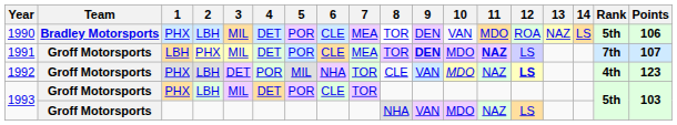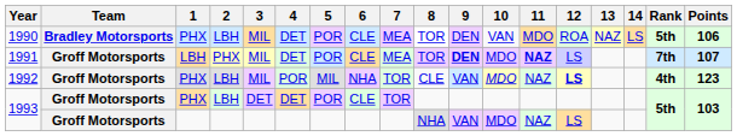 <table class="wikitable" style="text-align:center; font-size:90%">
 <tr>
 <th>Year</th>
 <th>Team</th>
 <th>1</th>
 <th>2</th>
 <th>3</th>
 <th>4</th>
 <th>5</th>
 <th>6</th>
 <th>7</th>
 <th>8</th>
 <th>9</th>
 <th>10</th>
 <th>11</th>
 <th>12</th>
 <th>13</th>
 <th>14</th>
 <th>Rank</th>
 <th>Points</th>
 </tr>
 <tr>
 <td><a href='#'>1990</a></td>
 <th><a href='#'>Bradley Motorsports</a></th>
 <td style="background:#CFEAFF;"><a href='#'>PHX</a><br></td>
 <td style="background:#CFEAFF;"><a href='#'>LBH</a><br></td>
 <td style="background:#FFDF9F;"><a href='#'>MIL</a><br></td>
 <td style="background:#CFEAFF;"><a href='#'>DET</a><br></td>
 <td style="background:#EFCFFF;"><a href='#'>POR</a><br></td>
 <td style="background:#CFEAFF;"><a href='#'>CLE</a><br></td>
 <td style="background:#EFCFFF;"><a href='#'>MEA</a><br></td>
 <td style="background:#FFFFFF;"><a href='#'>TOR</a><br></td>
 <td style="background:#EFCFFF;"><a href='#'>DEN</a><br></td>
 <td><a href='#'>VAN</a></td>
 <td style="background:#FFDF9F;"><a href='#'>MDO</a><br></td>
 <td style="background:#DFFFDF;"><a href='#'>ROA</a><br></td>
 <td style="background:#FFFFBF;"><a href='#'>NAZ</a><br></td>
 <td style="background:#FFDF9F;"><a href='#'>LS</a><br></td>
 <td style="background:#DFFFDF;"><strong>5th</strong></td>
 <td style="background:#DFFFDF;"><strong>106</strong></td>
 </tr>
 <tr>
 <td><a href='#'>1991</a></td>
 <th>Groff Motorsports</th>
 <td style="background:#FFDF9F;"><a href='#'>LBH</a><br></td>
 <td style="background:#FFFFBF;"><a href='#'>PHX</a><br></td>
 <td style="background:#FFFFBF;"><a href='#'>MIL</a><br></td>
 <td style="background:#DFFFDF;"><a href='#'>DET</a><br></td>
 <td style="background:#CFEAFF;"><a href='#'>POR</a><br></td>
 <td style="background:#FFDF9F;"><a href='#'>CLE</a><br></td>
 <td style="background:#DFFFDF;"><a href='#'>MEA</a><br></td>
 <td style="background:#EFCFFF;"><a href='#'>TOR</a><br></td>
 <td style="background:#EFCFFF;"><strong><a href='#'>DEN</a></strong><br></td>
 <td style="background:#EFCFFF;"><a href='#'>MDO</a><br></td>
 <td style="background:#EFCFFF;"><strong><a href='#'>NAZ</a></strong><br></td>
 <td style="background:#CFCFFF;"><a href='#'>LS</a><br></td>
 <td></td>
 <td></td>
 <td style="background:#CFEAFF;"><strong>7th</strong></td>
 <td style="background:#CFEAFF;"><strong>107</strong></td>
 </tr>
 <tr>
 <td><a href='#'>1992</a></td>
 <th>Groff Motorsports</th>
 <td style="background:#DFDFDF;"><a href='#'>PHX</a><br></td>
 <td style="background:#DFDFDF;"><a href='#'>LBH</a><br></td>
-<td style="background:#EFCFFF;"><a href='#'>DET</a><br></td>
+<td style="background:#EFCFFF;"><a href='#'>MIL</a><br></td>
 <td style="background:#DFFFDF;"><a href='#'>POR</a><br></td>
 <td style="background:#DFDFDF;"><a href='#'>MIL</a><br></td>
 <td style="background:#EFCFFF;"><a href='#'>NHA</a><br></td>
 <td style="background:#DFFFDF;"><a href='#'>TOR</a><br></td>
 <td><a href='#'>CLE</a></td>
 <td style="background:#CFEAFF;"><a href='#'>VAN</a><br></td>
 <td style="background:#FFFFBF;"><em><a href='#'>MDO</a></em><br></td>
 <td style="background:#DFFFDF;"><a href='#'>NAZ</a><br></td>
 <td style="background:#FFFFBF;"><strong><a href='#'>LS</a></strong><br></td>
 <td></td>
 <td></td>
 <td style="background:#DFFFDF;"><strong>4th</strong></td>
 <td style="background:#DFFFDF;"><strong>123</strong></td>
 </tr>
 <tr>
 <td rowspan=2><a href='#'>1993</a></td>
 <th>Groff Motorsports</th>
 <td style="background:#FFDF9F;"><a href='#'>PHX</a><br></td>
 <td style="background:#DFFFDF;"><a href='#'>LBH</a><br></td>
-<td style="background:#EFCFFF;"><a href='#'>MIL</a><br></td>
+<td style="background:#EFCFFF;"><a href='#'>DET</a><br></td>
 <td style="background:#FFDF9F;"><a href='#'>DET</a><br></td>
 <td style="background:#EFCFFF;"><a href='#'>POR</a><br></td>
 <td style="background:#DFFFDF;"><a href='#'>CLE</a><br></td>
 <td style="background:#EFCFFF;"><a href='#'>TOR</a><br></td>
 <td></td>
 <td></td>
 <td></td>
 <td></td>
 <td></td>
 <td></td>
 <td></td>
 <td rowspan=2 style="background:#DFFFDF;"><strong>5th</strong></td>
 <td rowspan=2 style="background:#DFFFDF;"><strong>103</strong></td>
 </tr>
 <tr>
 <th>Groff Motorsports</th>
 <td></td>
 <td></td>
 <td></td>
 <td></td>
 <td></td>
 <td></td>
 <td></td>
 <td style="background:#DFDFDF;"><a href='#'>NHA</a><br></td>
 <td style="background:#EFCFFF;"><a href='#'>VAN</a><br></td>
 <td style="background:#EFCFFF;"><a href='#'>MDO</a><br></td>
 <td style="background:#DFFFDF;"><a href='#'>NAZ</a><br></td>
 <td style="background:#FFDF9F;"><a href='#'>LS</a><br></td>
 <td></td>
 <td></td>
 </tr>
 </table>
